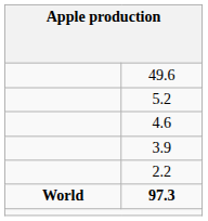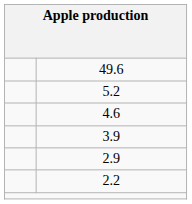 <table class="wikitable floatright" style="width:13em; text-align:center">
 <tr>
 <th colspan=2>Apple production<br><br><br></th>
 </tr>
 <tr>
 <td></td>
 <td>49.6</td>
 </tr>
 <tr>
 <td></td>
 <td>5.2</td>
 </tr>
 <tr>
 <td></td>
 <td>4.6</td>
 </tr>
 <tr>
 <td></td>
 <td>3.9</td>
 </tr>
 <tr>
 <td></td>
-<td>2.2</td>
+<td>2.9</td>
 </tr>
 <tr>
-<td><strong>World</strong></td>
-<td><strong>97.3</strong></td>
+<td></td>
+<td>2.2</td>
 </tr>
 <tr>
 <td colspan=2 style="text-align: center;"></td>
 </tr>
 </table>
